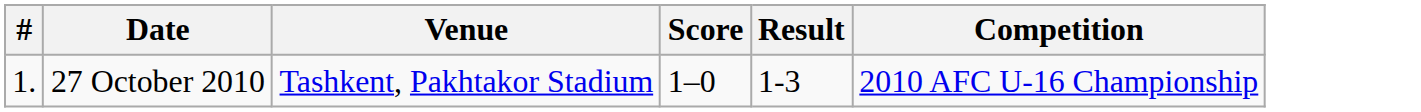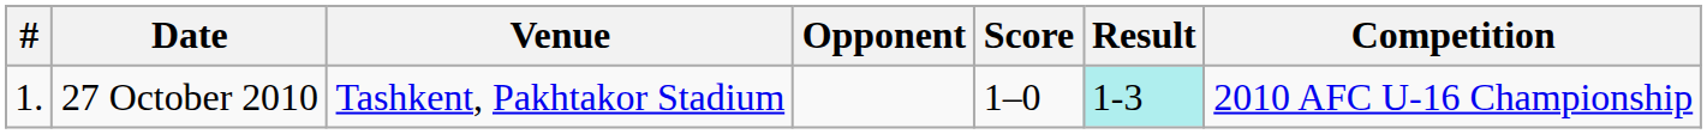 <table class="wikitable collapsible collapsed">
 <tr>
 <th>#</th>
 <th>Date</th>
 <th>Venue</th>
+<th>Opponent</th>
 <th>Score</th>
 <th>Result</th>
 <th>Competition</th>
 </tr>
 <tr>
 <td>1.</td>
 <td>27 October 2010</td>
 <td><a href='#'>Tashkent</a>, <a href='#'>Pakhtakor Stadium</a></td>
+<td></td>
 <td>1–0</td>
-<td>1-3</td>
+<td style="background: paleturquoise;">1-3</td>
 <td><a href='#'>2010 AFC U-16 Championship</a></td>
 </tr>
 </table>
